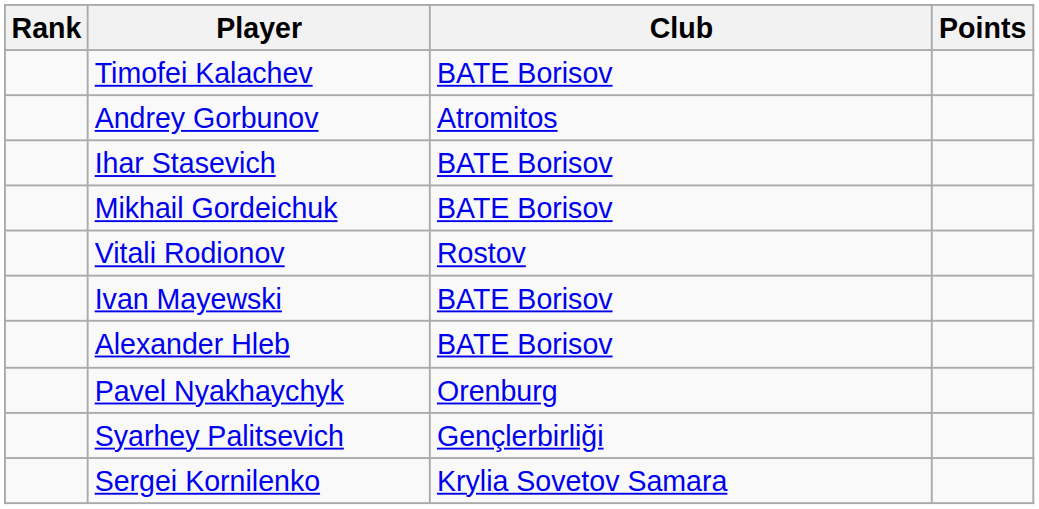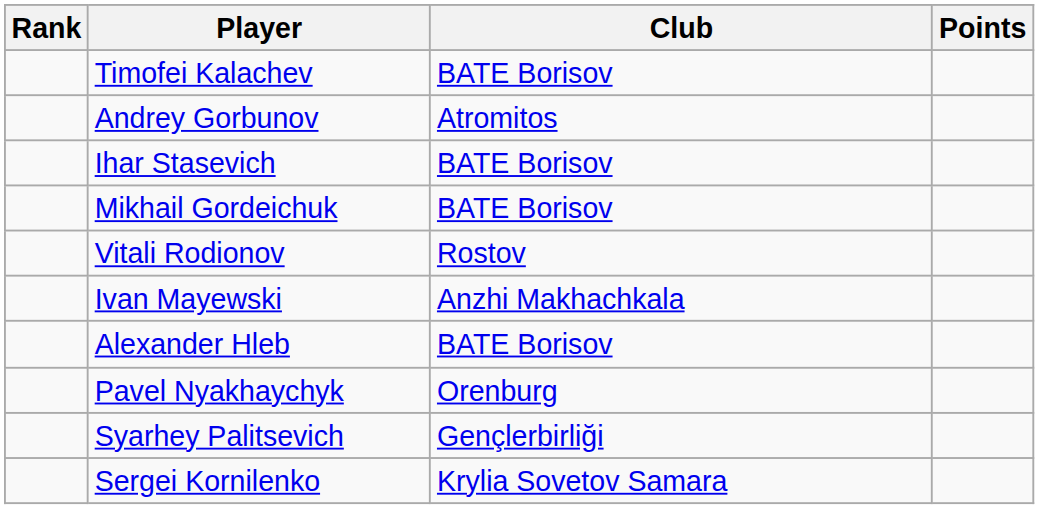 <table class="wikitable" style="font-size:95%;">
 <tr>
 <th>Rank</th>
 <th width="175pt">Player</th>
 <th width="260pt">Club</th>
 <th>Points</th>
 </tr>
 <tr>
 <td></td>
 <td><a href='#'>Timofei Kalachev</a></td>
 <td> <a href='#'>BATE Borisov</a></td>
 <td></td>
 </tr>
 <tr>
 <td></td>
 <td><a href='#'>Andrey Gorbunov</a></td>
 <td> <a href='#'>Atromitos</a></td>
 <td></td>
 </tr>
 <tr>
 <td></td>
 <td><a href='#'>Ihar Stasevich</a></td>
 <td> <a href='#'>BATE Borisov</a></td>
 <td></td>
 </tr>
 <tr>
 <td></td>
 <td><a href='#'>Mikhail Gordeichuk</a></td>
 <td> <a href='#'>BATE Borisov</a></td>
 <td></td>
 </tr>
 <tr>
 <td></td>
 <td><a href='#'>Vitali Rodionov</a></td>
 <td> <a href='#'>Rostov</a></td>
 <td></td>
 </tr>
 <tr>
 <td></td>
 <td><a href='#'>Ivan Mayewski</a></td>
-<td> <a href='#'>BATE Borisov</a></td>
+<td> <a href='#'>Anzhi Makhachkala</a></td>
 <td></td>
 </tr>
 <tr>
 <td></td>
 <td><a href='#'>Alexander Hleb</a></td>
 <td> <a href='#'>BATE Borisov</a></td>
 <td></td>
 </tr>
 <tr>
 <td></td>
 <td><a href='#'>Pavel Nyakhaychyk</a></td>
 <td> <a href='#'>Orenburg</a></td>
 <td></td>
 </tr>
 <tr>
 <td></td>
 <td><a href='#'>Syarhey Palitsevich</a></td>
 <td> <a href='#'>Gençlerbirliği</a></td>
 <td></td>
 </tr>
 <tr>
 <td></td>
 <td><a href='#'>Sergei Kornilenko</a></td>
 <td> <a href='#'>Krylia Sovetov Samara</a></td>
 <td></td>
 </tr>
 </table>
